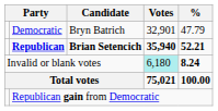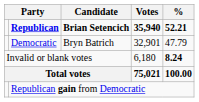 <table class="wikitable">
 <tr>
 <th colspan="2">Party</th>
 <th>Candidate</th>
 <th>Votes</th>
 <th>%</th>
 </tr>
 <tr>
 <td></td>
+<td><strong><a href='#'>Republican</a></strong></td>
+<td><strong>Brian Setencich</strong></td>
+<td><strong>35,940</strong></td>
+<td><strong>52.21</strong></td>
+</tr>
+<tr>
+<td></td>
 <td><a href='#'>Democratic</a></td>
 <td>Bryn Batrich</td>
 <td>32,901</td>
 <td>47.79</td>
 </tr>
 <tr>
-<td></td>
-<td><strong><a href='#'>Republican</a></strong></td>
-<td><strong>Brian Setencich</strong></td>
-<td><strong>35,940</strong></td>
-<td><strong>52.21</strong></td>
-</tr>
-<tr>
 <td colspan="3">Invalid or blank votes</td>
-<td style="background: paleturquoise;">6,180</td>
+<td>6,180</td>
 <td><strong>8.24</strong></td>
 </tr>
 <tr>
 <th colspan="3">Total votes</th>
 <td><strong>75,021</strong></td>
 <td><strong>100.00</strong></td>
 </tr>
 <tr>
 <td></td>
 <td colspan="4"><a href='#'>Republican</a>  <strong>gain</strong> from <a href='#'>Democratic</a></td>
 </tr>
 </table>
